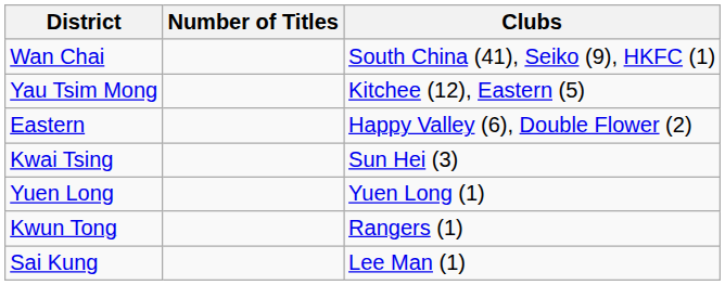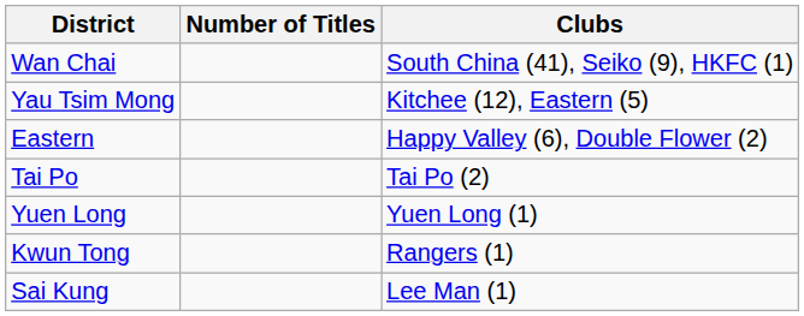 <table class="wikitable">
 <tr>
 <th>District</th>
 <th>Number of Titles</th>
 <th>Clubs</th>
 </tr>
 <tr>
 <td><a href='#'>Wan Chai</a></td>
 <td></td>
 <td><a href='#'>South China</a> (41), <a href='#'>Seiko</a> (9), <a href='#'>HKFC</a> (1)</td>
 </tr>
 <tr>
 <td><a href='#'>Yau Tsim Mong</a></td>
 <td></td>
 <td><a href='#'>Kitchee</a> (12), <a href='#'>Eastern</a> (5)</td>
 </tr>
 <tr>
 <td><a href='#'>Eastern</a></td>
 <td></td>
 <td><a href='#'>Happy Valley</a> (6), <a href='#'>Double Flower</a> (2)</td>
 </tr>
 <tr>
-<td><a href='#'>Kwai Tsing</a></td>
+<td><a href='#'>Tai Po</a></td>
 <td></td>
-<td><a href='#'>Sun Hei</a> (3)</td>
+<td><a href='#'>Tai Po</a> (2)</td>
 </tr>
 <tr>
 <td><a href='#'>Yuen Long</a></td>
 <td></td>
 <td><a href='#'>Yuen Long</a> (1)</td>
 </tr>
 <tr>
 <td><a href='#'>Kwun Tong</a></td>
 <td></td>
 <td><a href='#'>Rangers</a> (1)</td>
 </tr>
 <tr>
 <td><a href='#'>Sai Kung</a></td>
 <td></td>
 <td><a href='#'>Lee Man</a> (1)</td>
 </tr>
 </table>
